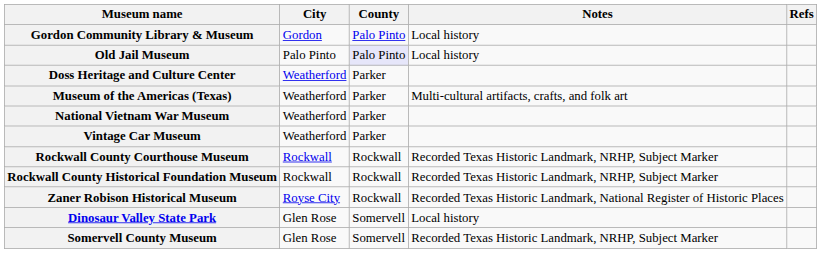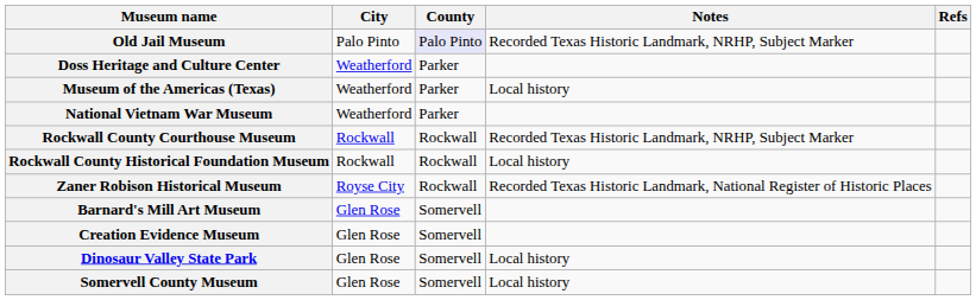 <table class="wikitable sortable plainrowheaders">
 <tr>
 <th scope="col">Museum name</th>
 <th scope="col">City</th>
 <th scope="col">County</th>
 <th scope="col">Notes</th>
 <th scope="col" class="unsortable">Refs</th>
 </tr>
 <tr>
-<th scope="row">Gordon Community Library & Museum</th>
-<td><a href='#'>Gordon</a></td>
-<td><a href='#'>Palo Pinto</a></td>
-<td>Local history</td>
-<td align="center"></td>
-</tr>
-<tr>
 <th scope="row">Old Jail Museum</th>
 <td>Palo Pinto</td>
 <td style="background: lavender;">Palo Pinto</td>
-<td>Local history</td>
+<td>Recorded Texas Historic Landmark, NRHP, Subject Marker</td>
 <td align="center"></td>
 </tr>
 <tr>
 <th scope="row">Doss Heritage and Culture Center</th>
 <td><a href='#'>Weatherford</a></td>
 <td>Parker</td>
 <td></td>
 <td align="center"></td>
 </tr>
 <tr>
 <th scope="row">Museum of the Americas (Texas)</th>
 <td>Weatherford</td>
 <td>Parker</td>
-<td>Multi-cultural artifacts, crafts, and folk art</td>
+<td>Local history</td>
 <td align="center"></td>
 </tr>
 <tr>
 <th scope="row">National Vietnam War Museum</th>
-<td>Weatherford</td>
-<td>Parker</td>
-<td></td>
-<td align="center"></td>
-</tr>
-<tr>
-<th scope="row">Vintage Car Museum</th>
 <td>Weatherford</td>
 <td>Parker</td>
 <td></td>
 <td align="center"></td>
 </tr>
 <tr>
 <th scope="row">Rockwall County Courthouse Museum</th>
 <td><a href='#'>Rockwall</a></td>
 <td>Rockwall</td>
 <td>Recorded Texas Historic Landmark, NRHP, Subject Marker</td>
 <td align="center"></td>
 </tr>
 <tr>
 <th scope="row">Rockwall County Historical Foundation Museum</th>
 <td>Rockwall</td>
 <td>Rockwall</td>
-<td>Recorded Texas Historic Landmark, NRHP, Subject Marker</td>
+<td>Local history</td>
 <td align="center"></td>
 </tr>
 <tr>
 <th scope="row">Zaner Robison Historical Museum</th>
 <td><a href='#'>Royse City</a></td>
 <td>Rockwall</td>
 <td>Recorded Texas Historic Landmark, National Register of Historic Places</td>
+<td align="center"></td>
+</tr>
+<tr>
+<th scope="row">Barnard's Mill Art Museum</th>
+<td><a href='#'>Glen Rose</a></td>
+<td>Somervell</td>
+<td></td>
+<td align="center"></td>
+</tr>
+<tr>
+<th scope="row">Creation Evidence Museum</th>
+<td>Glen Rose</td>
+<td>Somervell</td>
+<td></td>
 <td align="center"></td>
 </tr>
 <tr>
 <th scope="row"><a href='#'>Dinosaur Valley State Park</a></th>
 <td>Glen Rose</td>
 <td>Somervell</td>
 <td>Local history</td>
 <td align="center"></td>
 </tr>
 <tr>
 <th scope="row">Somervell County Museum</th>
 <td>Glen Rose</td>
 <td>Somervell</td>
-<td>Recorded Texas Historic Landmark, NRHP, Subject Marker</td>
+<td>Local history</td>
 <td align="center"></td>
 </tr>
 </table>
